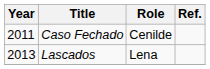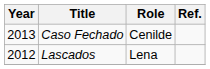 <table class="wikitable">
 <tr>
 <th>Year</th>
 <th>Title</th>
 <th>Role</th>
 <th>Ref.</th>
 </tr>
 <tr>
-<td>2011</td>
+<td>2013</td>
 <td><em>Caso Fechado</em></td>
 <td>Cenilde</td>
 <td></td>
 </tr>
 <tr>
-<td>2013</td>
+<td>2012</td>
 <td><em>Lascados</em></td>
 <td>Lena</td>
 <td></td>
 </tr>
 <tr>
 </tr>
 </table>
